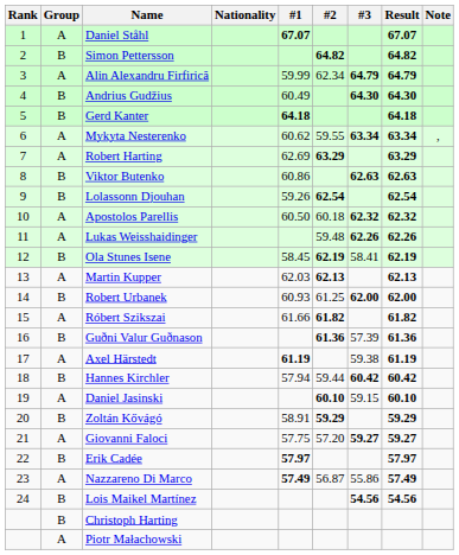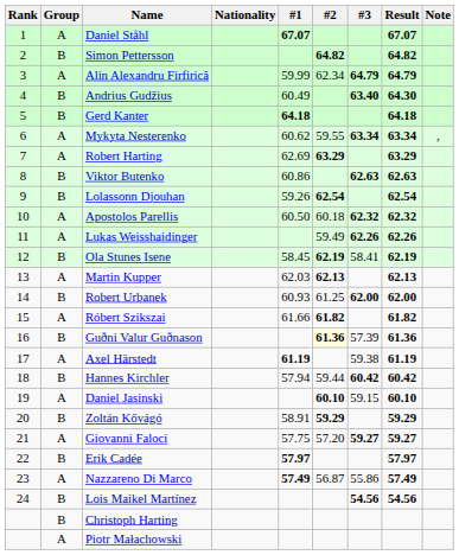 <table class="wikitable sortable" style="text-align:center">
 <tr>
 <th>Rank</th>
 <th>Group</th>
 <th>Name</th>
 <th>Nationality</th>
 <th>#1</th>
 <th>#2</th>
 <th>#3</th>
 <th>Result</th>
 <th>Note</th>
 </tr>
 <tr bgcolor=ccffcc>
 <td>1</td>
 <td>A</td>
 <td align=left><a href='#'>Daniel Ståhl</a></td>
 <td align=left></td>
 <td><strong>67.07</strong></td>
 <td></td>
 <td></td>
 <td><strong>67.07</strong></td>
 <td></td>
 </tr>
 <tr bgcolor=ccffcc>
 <td>2</td>
 <td>B</td>
 <td align=left><a href='#'>Simon Pettersson</a></td>
 <td align=left></td>
 <td></td>
 <td><strong>64.82</strong></td>
 <td></td>
 <td><strong>64.82</strong></td>
 <td></td>
 </tr>
 <tr bgcolor=ccffcc>
 <td>3</td>
 <td>A</td>
 <td align=left><a href='#'>Alin Alexandru Firfirică</a></td>
 <td align=left></td>
 <td>59.99</td>
 <td>62.34</td>
 <td><strong>64.79</strong></td>
 <td><strong>64.79</strong></td>
 <td></td>
 </tr>
 <tr bgcolor=ccffcc>
 <td>4</td>
 <td>B</td>
 <td align=left><a href='#'>Andrius Gudžius</a></td>
 <td align=left></td>
 <td>60.49</td>
 <td></td>
-<td><strong>64.30</strong></td>
+<td><strong>63.40</strong></td>
 <td><strong>64.30</strong></td>
 <td></td>
 </tr>
 <tr bgcolor=ccffcc>
 <td>5</td>
 <td>B</td>
 <td align=left><a href='#'>Gerd Kanter</a></td>
 <td align=left></td>
 <td><strong>64.18</strong></td>
 <td></td>
 <td></td>
 <td><strong>64.18</strong></td>
 <td></td>
 </tr>
 <tr bgcolor=ddffdd>
 <td>6</td>
 <td>A</td>
 <td align=left><a href='#'>Mykyta Nesterenko</a></td>
 <td align=left></td>
 <td>60.62</td>
 <td>59.55</td>
 <td><strong>63.34</strong></td>
 <td><strong>63.34</strong></td>
 <td>, </td>
 </tr>
 <tr bgcolor=ddffdd>
 <td>7</td>
 <td>A</td>
 <td align=left><a href='#'>Robert Harting</a></td>
 <td align=left></td>
 <td>62.69</td>
 <td><strong>63.29</strong></td>
 <td></td>
 <td><strong>63.29</strong></td>
 <td></td>
 </tr>
 <tr bgcolor=ddffdd>
 <td>8</td>
 <td>B</td>
 <td align=left><a href='#'>Viktor Butenko</a></td>
 <td align=left></td>
 <td>60.86</td>
 <td></td>
 <td><strong>62.63</strong></td>
 <td><strong>62.63</strong></td>
 <td></td>
 </tr>
 <tr bgcolor=ddffdd>
 <td>9</td>
 <td>B</td>
 <td align=left><a href='#'>Lolassonn Djouhan</a></td>
 <td align=left></td>
 <td>59.26</td>
 <td><strong>62.54</strong></td>
 <td></td>
 <td><strong>62.54</strong></td>
 <td></td>
 </tr>
 <tr bgcolor=ddffdd>
 <td>10</td>
 <td>A</td>
 <td align=left><a href='#'>Apostolos Parellis</a></td>
 <td align=left></td>
 <td>60.50</td>
 <td>60.18</td>
 <td><strong>62.32</strong></td>
 <td><strong>62.32</strong></td>
 <td></td>
 </tr>
 <tr bgcolor=ddffdd>
 <td>11</td>
 <td>A</td>
 <td align=left><a href='#'>Lukas Weisshaidinger</a></td>
 <td align=left></td>
 <td></td>
-<td>59.48</td>
+<td>59.49</td>
 <td><strong>62.26</strong></td>
 <td><strong>62.26</strong></td>
 <td></td>
 </tr>
 <tr bgcolor=ddffdd>
 <td>12</td>
 <td>B</td>
 <td align=left><a href='#'>Ola Stunes Isene</a></td>
 <td align=left></td>
 <td>58.45</td>
 <td><strong>62.19</strong></td>
 <td>58.41</td>
 <td><strong>62.19</strong></td>
 <td></td>
 </tr>
 <tr>
 <td>13</td>
 <td>A</td>
 <td align=left><a href='#'>Martin Kupper</a></td>
 <td align=left></td>
 <td>62.03</td>
 <td><strong>62.13</strong></td>
 <td></td>
 <td><strong>62.13</strong></td>
 <td></td>
 </tr>
 <tr>
 <td>14</td>
 <td>B</td>
 <td align=left><a href='#'>Robert Urbanek</a></td>
 <td align=left></td>
 <td>60.93</td>
 <td>61.25</td>
 <td><strong>62.00</strong></td>
 <td><strong>62.00</strong></td>
 <td></td>
 </tr>
 <tr>
 <td>15</td>
 <td>A</td>
 <td align=left><a href='#'>Róbert Szikszai</a></td>
 <td align=left></td>
 <td>61.66</td>
 <td><strong>61.82</strong></td>
 <td></td>
 <td><strong>61.82</strong></td>
 <td></td>
 </tr>
 <tr>
 <td>16</td>
 <td>B</td>
 <td align=left><a href='#'>Guðni Valur Guðnason</a></td>
 <td align=left></td>
 <td></td>
-<td><strong>61.36</strong></td>
+<td style="background: lightyellow;"><strong>61.36</strong></td>
 <td>57.39</td>
 <td><strong>61.36</strong></td>
 <td></td>
 </tr>
 <tr>
 <td>17</td>
 <td>A</td>
 <td align=left><a href='#'>Axel Härstedt</a></td>
 <td align=left></td>
 <td><strong>61.19</strong></td>
 <td></td>
 <td>59.38</td>
 <td><strong>61.19</strong></td>
 <td></td>
 </tr>
 <tr>
 <td>18</td>
 <td>B</td>
 <td align=left><a href='#'>Hannes Kirchler</a></td>
 <td align=left></td>
 <td>57.94</td>
 <td>59.44</td>
 <td><strong>60.42</strong></td>
 <td><strong>60.42</strong></td>
 <td></td>
 </tr>
 <tr>
 <td>19</td>
 <td>A</td>
 <td align=left><a href='#'>Daniel Jasinski</a></td>
 <td align=left></td>
 <td></td>
 <td><strong>60.10</strong></td>
 <td>59.15</td>
 <td><strong>60.10</strong></td>
 <td></td>
 </tr>
 <tr>
 <td>20</td>
 <td>B</td>
 <td align=left><a href='#'>Zoltán Kővágó</a></td>
 <td align=left></td>
 <td>58.91</td>
 <td><strong>59.29</strong></td>
 <td></td>
 <td><strong>59.29</strong></td>
 <td></td>
 </tr>
 <tr>
 <td>21</td>
 <td>A</td>
 <td align=left><a href='#'>Giovanni Faloci</a></td>
 <td align=left></td>
 <td>57.75</td>
 <td>57.20</td>
 <td><strong>59.27</strong></td>
 <td><strong>59.27</strong></td>
 <td></td>
 </tr>
 <tr>
 <td>22</td>
 <td>B</td>
 <td align=left><a href='#'>Erik Cadée</a></td>
 <td align=left></td>
 <td><strong>57.97</strong></td>
 <td></td>
 <td></td>
 <td><strong>57.97</strong></td>
 <td></td>
 </tr>
 <tr>
 <td>23</td>
 <td>A</td>
 <td align=left><a href='#'>Nazzareno Di Marco</a></td>
 <td align=left></td>
 <td><strong>57.49</strong></td>
 <td>56.87</td>
 <td>55.86</td>
 <td><strong>57.49</strong></td>
 <td></td>
 </tr>
 <tr>
 <td>24</td>
 <td>B</td>
 <td align=left><a href='#'>Lois Maikel Martínez</a></td>
 <td align=left></td>
 <td></td>
 <td></td>
 <td><strong>54.56</strong></td>
 <td><strong>54.56</strong></td>
 <td></td>
 </tr>
 <tr>
 <td></td>
 <td>B</td>
 <td align=left><a href='#'>Christoph Harting</a></td>
 <td align=left></td>
 <td></td>
 <td></td>
 <td></td>
 <td><strong></strong></td>
 <td></td>
 </tr>
 <tr>
 <td></td>
 <td>A</td>
 <td align=left><a href='#'>Piotr Małachowski</a></td>
 <td align=left></td>
 <td></td>
 <td></td>
 <td></td>
 <td><strong></strong></td>
 <td></td>
 </tr>
 </table>
